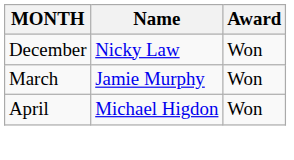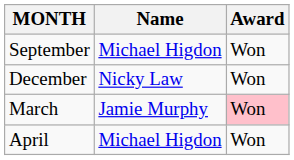 <table class="wikitable"  class= style="text-align:center; border:1px #aaa solid; font-size:95%">
 <tr>
 <th>MONTH</th>
 <th>Name</th>
 <th>Award</th>
+</tr>
+<tr>
+<td>September</td>
+<td> <a href='#'>Michael Higdon</a></td>
+<td>Won</td>
 </tr>
 <tr>
 <td>December</td>
 <td> <a href='#'>Nicky Law</a></td>
 <td>Won</td>
 </tr>
 <tr>
 <td>March</td>
 <td> <a href='#'>Jamie Murphy</a></td>
-<td>Won</td>
+<td style="background: pink;">Won</td>
 </tr>
 <tr>
 <td>April</td>
 <td> <a href='#'>Michael Higdon</a></td>
 <td>Won</td>
 </tr>
 </table>
